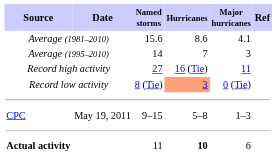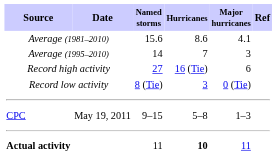 <table class="toccolours" cellspacing=0 cellpadding=3 style="float:right; margin-left:1em; text-align:right; clear: right;">
 <tr style="background:#ccf;">
 <th style="text-align:center;">Source</th>
 <th style="text-align:center;">Date</th>
 <th style="text-align:center;"><small>Named<br>storms</small></th>
 <th style="text-align:center;"><small>Hurricanes</small></th>
 <th style="text-align:center;"><small>Major<br>hurricanes</small></th>
 <th>Ref</th>
 </tr>
 <tr>
 <td style="text-align:center;" colspan="2"><em>Average <small>(1981–2010)</small></em></td>
 <td>15.6</td>
 <td>8.6</td>
 <td>4.1</td>
 <td></td>
 </tr>
 <tr>
 <td style="text-align:center;" colspan="2"><em>Average <small>(1995–2010)</small></em></td>
 <td>14</td>
 <td>7</td>
 <td>3</td>
 <td></td>
 </tr>
 <tr>
 <td style="text-align:center;" colspan="2"><em>Record high activity</em></td>
 <td><a href='#'>27</a></td>
 <td><a href='#'>16</a> (<a href='#'>Tie</a>)</td>
-<td><a href='#'>11</a></td>
+<td>6</td>
 <td></td>
 </tr>
 <tr>
 <td style="text-align:center;" colspan="2"><em>Record low activity</em></td>
 <td><a href='#'>8</a> (<a href='#'>Tie</a>)</td>
-<td style="background: lightsalmon;"><a href='#'>3</a></td>
+<td><a href='#'>3</a></td>
 <td><a href='#'>0</a> (<a href='#'>Tie</a>)</td>
 <td></td>
 </tr>
 <tr>
 <td colspan="6" style="text-align:center;"><hr></td>
 </tr>
 <tr>
 <td align="left"><a href='#'>CPC</a></td>
 <td style="text-align:left;">May 19, 2011</td>
 <td>9–15</td>
 <td>5–8</td>
 <td>1–3</td>
 <td></td>
 </tr>
 <tr>
 <td colspan="6" style="text-align:center;"><hr></td>
 </tr>
 <tr>
 <td align="left"><strong>Actual activity</strong></td>
 <td></td>
 <td>11</td>
 <td><strong>10</strong></td>
-<td>6</td>
+<td><a href='#'>11</a></td>
 </tr>
 </table>
